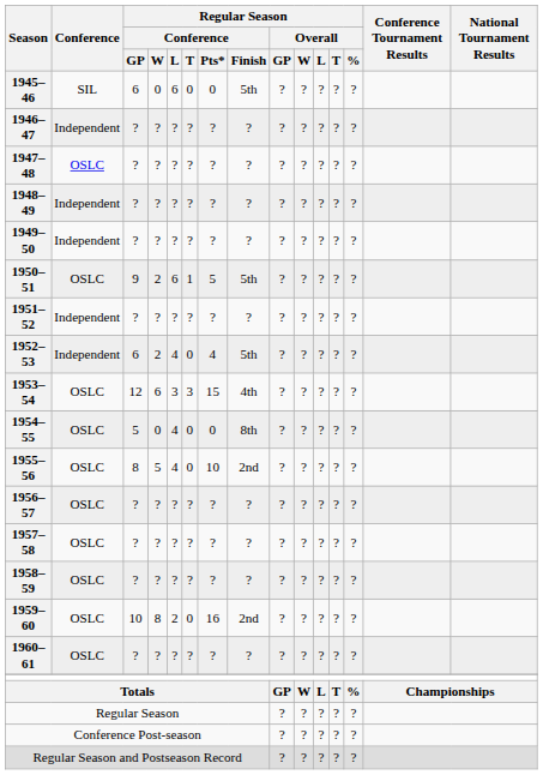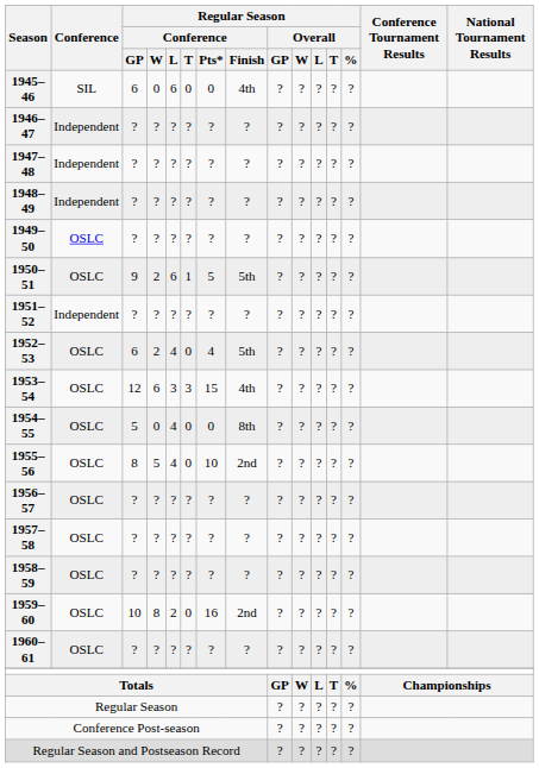 <table class="wikitable" style="text-align: center; font-size: 95%">
 <tr>
 <th rowspan="3">Season</th>
 <th rowspan="3">Conference</th>
 <th colspan="11">Regular Season</th>
 <th rowspan="3">Conference Tournament Results</th>
 <th rowspan="3">National Tournament Results</th>
 </tr>
 <tr>
 <th colspan="6">Conference</th>
 <th colspan="5">Overall</th>
 </tr>
 <tr>
 <th>GP</th>
 <th>W</th>
 <th>L</th>
 <th>T</th>
 <th>Pts*</th>
 <th>Finish</th>
 <th>GP</th>
 <th>W</th>
 <th>L</th>
 <th>T</th>
 <th>%</th>
 </tr>
 <tr>
 <th>1945–46</th>
 <td>SIL</td>
 <td>6</td>
 <td>0</td>
 <td>6</td>
 <td>0</td>
 <td>0</td>
-<td>5th</td>
+<td>4th</td>
 <td>?</td>
 <td>?</td>
 <td>?</td>
 <td>?</td>
 <td>?</td>
 <td align="left"></td>
 <td align="left"></td>
 </tr>
 <tr bgcolor=eeeeee>
 <th>1946–47</th>
 <td>Independent</td>
 <td>?</td>
 <td>?</td>
 <td>?</td>
 <td>?</td>
 <td>?</td>
 <td>?</td>
 <td>?</td>
 <td>?</td>
 <td>?</td>
 <td>?</td>
 <td>?</td>
 <td align="left"></td>
 <td align="left"></td>
 </tr>
 <tr>
 <th>1947–48</th>
-<td><a href='#'>OSLC</a></td>
+<td>Independent</td>
 <td>?</td>
 <td>?</td>
 <td>?</td>
 <td>?</td>
 <td>?</td>
 <td>?</td>
 <td>?</td>
 <td>?</td>
 <td>?</td>
 <td>?</td>
 <td>?</td>
 <td align="left"></td>
 <td align="left"></td>
 </tr>
 <tr bgcolor=eeeeee>
 <th>1948–49</th>
 <td>Independent</td>
 <td>?</td>
 <td>?</td>
 <td>?</td>
 <td>?</td>
 <td>?</td>
 <td>?</td>
 <td>?</td>
 <td>?</td>
 <td>?</td>
 <td>?</td>
 <td>?</td>
 <td align="left"></td>
 <td align="left"></td>
 </tr>
 <tr>
 <th>1949–50</th>
-<td>Independent</td>
+<td><a href='#'>OSLC</a></td>
 <td>?</td>
 <td>?</td>
 <td>?</td>
 <td>?</td>
 <td>?</td>
 <td>?</td>
 <td>?</td>
 <td>?</td>
 <td>?</td>
 <td>?</td>
 <td>?</td>
 <td align="left"></td>
 <td align="left"></td>
 </tr>
 <tr bgcolor=eeeeee>
 <th>1950–51</th>
 <td>OSLC</td>
 <td>9</td>
 <td>2</td>
 <td>6</td>
 <td>1</td>
 <td>5</td>
 <td>5th</td>
 <td>?</td>
 <td>?</td>
 <td>?</td>
 <td>?</td>
 <td>?</td>
 <td align="left"></td>
 <td align="left"></td>
 </tr>
 <tr>
 <th>1951–52</th>
 <td>Independent</td>
 <td>?</td>
 <td>?</td>
 <td>?</td>
 <td>?</td>
 <td>?</td>
 <td>?</td>
 <td>?</td>
 <td>?</td>
 <td>?</td>
 <td>?</td>
 <td>?</td>
 <td align="left"></td>
 <td align="left"></td>
 </tr>
 <tr bgcolor=eeeeee>
 <th>1952–53</th>
-<td>Independent</td>
+<td>OSLC</td>
 <td>6</td>
 <td>2</td>
 <td>4</td>
 <td>0</td>
 <td>4</td>
 <td>5th</td>
 <td>?</td>
 <td>?</td>
 <td>?</td>
 <td>?</td>
 <td>?</td>
 <td align="left"></td>
 <td align="left"></td>
 </tr>
 <tr>
 <th>1953–54</th>
 <td>OSLC</td>
 <td>12</td>
 <td>6</td>
 <td>3</td>
 <td>3</td>
 <td>15</td>
 <td>4th</td>
 <td>?</td>
 <td>?</td>
 <td>?</td>
 <td>?</td>
 <td>?</td>
 <td align="left"></td>
 <td align="left"></td>
 </tr>
 <tr bgcolor=eeeeee>
 <th>1954–55</th>
 <td>OSLC</td>
 <td>5</td>
 <td>0</td>
 <td>4</td>
 <td>0</td>
 <td>0</td>
 <td>8th</td>
 <td>?</td>
 <td>?</td>
 <td>?</td>
 <td>?</td>
 <td>?</td>
 <td align="left"></td>
 <td align="left"></td>
 </tr>
 <tr>
 <th>1955–56</th>
 <td>OSLC</td>
 <td>8</td>
 <td>5</td>
 <td>4</td>
 <td>0</td>
 <td>10</td>
 <td>2nd</td>
 <td>?</td>
 <td>?</td>
 <td>?</td>
 <td>?</td>
 <td>?</td>
 <td align="left"></td>
 <td align="left"></td>
 </tr>
 <tr bgcolor=eeeeee>
 <th>1956–57</th>
 <td>OSLC</td>
 <td>?</td>
 <td>?</td>
 <td>?</td>
 <td>?</td>
 <td>?</td>
 <td>?</td>
 <td>?</td>
 <td>?</td>
 <td>?</td>
 <td>?</td>
 <td>?</td>
 <td align="left"></td>
 <td align="left"></td>
 </tr>
 <tr>
 <th>1957–58</th>
 <td>OSLC</td>
 <td>?</td>
 <td>?</td>
 <td>?</td>
 <td>?</td>
 <td>?</td>
 <td>?</td>
 <td>?</td>
 <td>?</td>
 <td>?</td>
 <td>?</td>
 <td>?</td>
 <td align="left"></td>
 <td align="left"></td>
 </tr>
 <tr bgcolor=eeeeee>
 <th>1958–59</th>
 <td>OSLC</td>
 <td>?</td>
 <td>?</td>
 <td>?</td>
 <td>?</td>
 <td>?</td>
 <td>?</td>
 <td>?</td>
 <td>?</td>
 <td>?</td>
 <td>?</td>
 <td>?</td>
 <td align="left"></td>
 <td align="left"></td>
 </tr>
 <tr>
 <th>1959–60</th>
 <td>OSLC</td>
 <td>10</td>
 <td>8</td>
 <td>2</td>
 <td>0</td>
 <td>16</td>
 <td>2nd</td>
 <td>?</td>
 <td>?</td>
 <td>?</td>
 <td>?</td>
 <td>?</td>
 <td align="left"></td>
 <td align="left"></td>
 </tr>
 <tr bgcolor=eeeeee>
 <th>1960–61</th>
 <td>OSLC</td>
 <td>?</td>
 <td>?</td>
 <td>?</td>
 <td>?</td>
 <td>?</td>
 <td>?</td>
 <td>?</td>
 <td>?</td>
 <td>?</td>
 <td>?</td>
 <td>?</td>
 <td align="left"></td>
 <td align="left"></td>
 </tr>
 <tr>
 </tr>
 <tr ->
 </tr>
 <tr>
 <td colspan="15" style="background:#fff;"></td>
 </tr>
 <tr>
 <th colspan="8">Totals</th>
 <th>GP</th>
 <th>W</th>
 <th>L</th>
 <th>T</th>
 <th>%</th>
 <th colspan="2">Championships</th>
 </tr>
 <tr>
 <td colspan="8">Regular Season</td>
 <td>?</td>
 <td>?</td>
 <td>?</td>
 <td>?</td>
 <td>?</td>
 <td colspan="2" align="left"></td>
 </tr>
 <tr>
 <td colspan="8">Conference Post-season</td>
 <td>?</td>
 <td>?</td>
 <td>?</td>
 <td>?</td>
 <td>?</td>
 <td colspan="2" align="left"></td>
 </tr>
 <tr bgcolor=dddddd>
 <td colspan="8">Regular Season and Postseason Record</td>
 <td>?</td>
 <td>?</td>
 <td>?</td>
 <td>?</td>
 <td>?</td>
 <td colspan="2" align="left"></td>
 </tr>
 </table>
